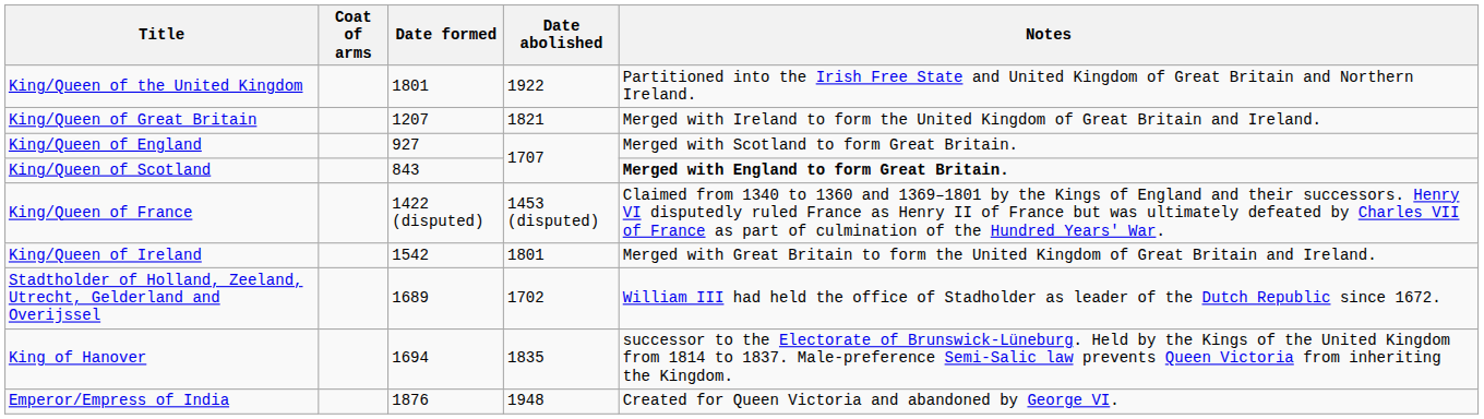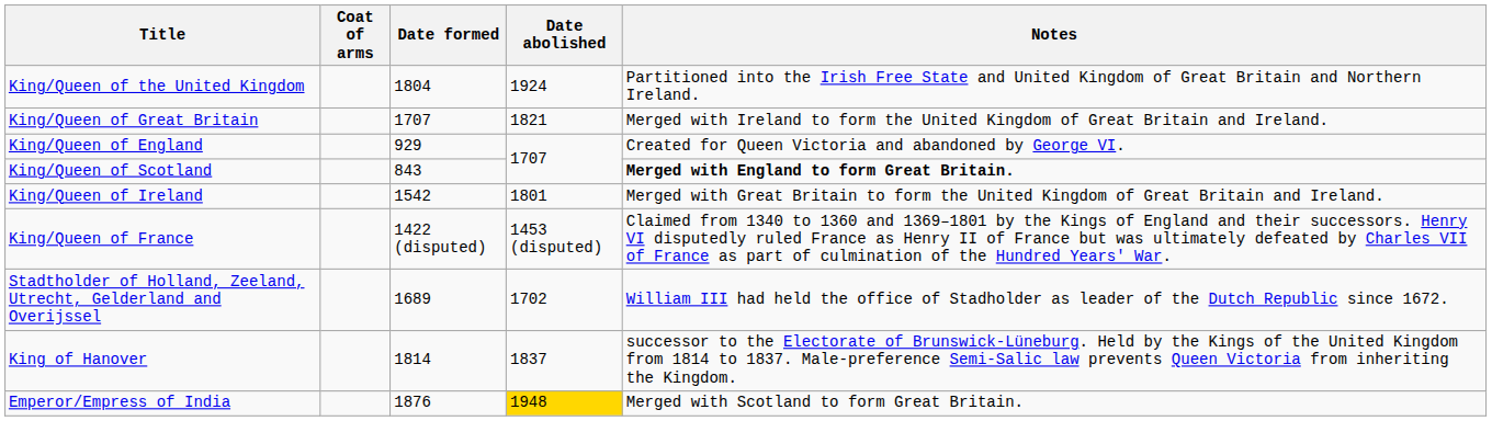 <table class="wikitable sortable mw-collapsible">
 <tr>
 <th>Title</th>
 <th>Coat of arms</th>
 <th>Date formed</th>
 <th>Date abolished</th>
 <th>Notes</th>
 </tr>
 <tr>
 <td><a href='#'>King/Queen of the United Kingdom</a></td>
 <td></td>
-<td>1801</td>
-<td>1922</td>
+<td>1804</td>
+<td>1924</td>
 <td>Partitioned into the <a href='#'>Irish Free State</a> and United Kingdom of Great Britain and Northern Ireland.</td>
 </tr>
 <tr>
 <td><a href='#'>King/Queen of Great Britain</a></td>
 <td></td>
-<td>1207</td>
+<td>1707</td>
 <td>1821</td>
 <td>Merged with Ireland to form the United Kingdom of Great Britain and Ireland.</td>
 </tr>
 <tr>
 <td><a href='#'>King/Queen of England</a></td>
 <td></td>
-<td>927</td>
+<td>929</td>
 <td rowspan="2">1707</td>
-<td>Merged with Scotland to form Great Britain.</td>
+<td>Created for Queen Victoria and abandoned by <a href='#'>George VI</a>.</td>
 </tr>
 <tr>
 <td><a href='#'>King/Queen of Scotland</a></td>
 <td></td>
 <td>843</td>
 <td><strong>Merged with England to form Great Britain.</strong></td>
 </tr>
 <tr>
+<td><a href='#'>King/Queen of Ireland</a></td>
+<td></td>
+<td>1542</td>
+<td>1801</td>
+<td>Merged with Great Britain to form the United Kingdom of Great Britain and Ireland.</td>
+</tr>
+<tr>
 <td><a href='#'>King/Queen of France</a></td>
 <td></td>
 <td>1422 (disputed)</td>
 <td>1453 (disputed)</td>
 <td>Claimed from 1340 to 1360 and 1369–1801 by the Kings of England and their successors. <a href='#'>Henry VI</a> disputedly ruled France as Henry II of France but was ultimately defeated by <a href='#'>Charles VII of France</a> as part of culmination of the <a href='#'>Hundred Years' War</a>.</td>
-</tr>
-<tr>
-<td><a href='#'>King/Queen of Ireland</a></td>
-<td></td>
-<td>1542</td>
-<td>1801</td>
-<td>Merged with Great Britain to form the United Kingdom of Great Britain and Ireland.</td>
 </tr>
 <tr>
 <td><a href='#'>Stadtholder of Holland, Zeeland, Utrecht, Gelderland and Overijssel</a></td>
 <td></td>
 <td>1689</td>
 <td>1702</td>
 <td><a href='#'>William III</a> had held the office of Stadholder as leader of the <a href='#'>Dutch Republic</a> since 1672.</td>
 </tr>
 <tr>
 <td><a href='#'>King of Hanover</a></td>
 <td></td>
-<td>1694</td>
-<td>1835</td>
+<td>1814</td>
+<td>1837</td>
 <td>successor to the <a href='#'>Electorate of Brunswick-Lüneburg</a>. Held by the Kings of the United Kingdom from 1814 to 1837. Male-preference <a href='#'>Semi-Salic law</a> prevents <a href='#'>Queen Victoria</a> from inheriting the Kingdom.</td>
 </tr>
 <tr>
 <td><a href='#'>Emperor/Empress of India</a></td>
 <td></td>
 <td>1876</td>
-<td>1948</td>
-<td>Created for Queen Victoria and abandoned by <a href='#'>George VI</a>.</td>
+<td style="background: gold;">1948</td>
+<td>Merged with Scotland to form Great Britain.</td>
 </tr>
 </table>
